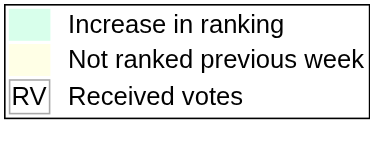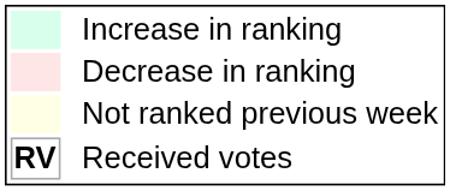 <table style="border:1px solid black;" align=right>
 <tr>
 <td style="background:#D8FFEB; width:20px;"></td>
 <td> </td>
 <td>Increase in ranking</td>
 </tr>
 <tr>
+<td style="background:#FFE6E6; width:20px;"></td>
+<td> </td>
+<td>Decrease in ranking</td>
+</tr>
+<tr>
 <td style="background:#FFFFE6; width:20px;"></td>
 <td> </td>
 <td>Not ranked previous week</td>
 </tr>
 <tr>
-<td align=center style="width:20px; border:1px solid #aaaaaa; background:white;">RV</td>
+<td align=center style="width:20px; border:1px solid #aaaaaa; background:white;"><strong>RV</strong></td>
 <td> </td>
 <td>Received votes</td>
 </tr>
 </table>
